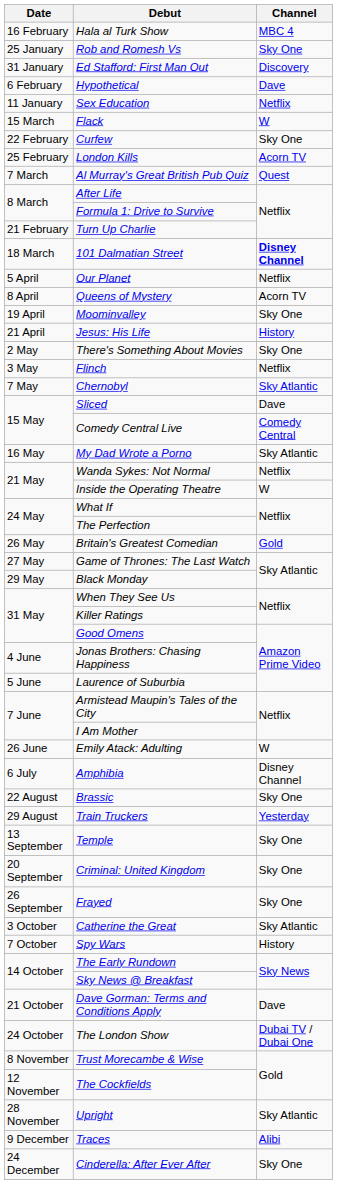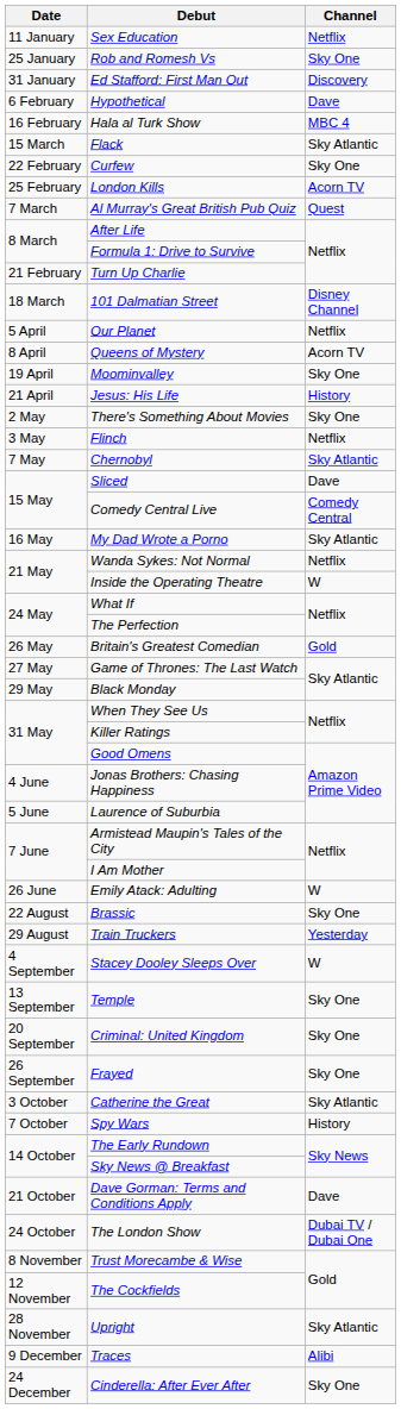 <table class="wikitable">
 <tr>
 <th width=90>Date</th>
 <th width=250>Debut</th>
 <th width=100>Channel</th>
 </tr>
 <tr>
-<td>16 February</td>
-<td><em>Hala al Turk Show</em></td>
-<td><a href='#'>MBC 4</a></td>
+<td>11 January</td>
+<td><em><a href='#'>Sex Education</a></em></td>
+<td><a href='#'>Netflix</a></td>
 </tr>
 <tr>
 <td>25 January</td>
 <td><em><a href='#'>Rob and Romesh Vs</a></em></td>
 <td><a href='#'>Sky One</a></td>
 </tr>
 <tr>
 <td>31 January</td>
 <td><em><a href='#'>Ed Stafford: First Man Out</a></em></td>
 <td><a href='#'>Discovery</a></td>
 </tr>
 <tr>
 <td>6 February</td>
 <td><em><a href='#'>Hypothetical</a></em></td>
 <td><a href='#'>Dave</a></td>
 </tr>
 <tr>
-<td>11 January</td>
-<td><em><a href='#'>Sex Education</a></em></td>
-<td><a href='#'>Netflix</a></td>
+<td>16 February</td>
+<td><em>Hala al Turk Show</em></td>
+<td><a href='#'>MBC 4</a></td>
 </tr>
 <tr>
 <td>15 March</td>
 <td><em><a href='#'>Flack</a></em></td>
-<td><a href='#'>W</a></td>
+<td>Sky Atlantic</td>
 </tr>
 <tr>
 <td>22 February</td>
 <td><em><a href='#'>Curfew</a></em></td>
 <td>Sky One</td>
 </tr>
 <tr>
 <td>25 February</td>
 <td><em><a href='#'>London Kills</a></em></td>
 <td><a href='#'>Acorn TV</a></td>
 </tr>
 <tr>
 <td>7 March</td>
 <td><em><a href='#'>Al Murray's Great British Pub Quiz</a></em></td>
 <td><a href='#'>Quest</a></td>
 </tr>
 <tr>
 <td rowspan=2>8 March</td>
 <td><em><a href='#'>After Life</a></em></td>
 <td rowspan=3>Netflix</td>
 </tr>
 <tr>
 <td><em><a href='#'>Formula 1: Drive to Survive</a></em></td>
 </tr>
 <tr>
 <td>21 February</td>
 <td><em><a href='#'>Turn Up Charlie</a></em></td>
 </tr>
 <tr>
 <td>18 March</td>
 <td><em><a href='#'>101 Dalmatian Street</a></em></td>
-<td><strong><a href='#'>Disney Channel</a></strong></td>
+<td><a href='#'>Disney Channel</a></td>
 </tr>
 <tr>
 <td>5 April</td>
 <td><em><a href='#'>Our Planet</a></em></td>
 <td>Netflix</td>
 </tr>
 <tr>
 <td>8 April</td>
 <td><em><a href='#'>Queens of Mystery</a></em></td>
 <td>Acorn TV</td>
 </tr>
 <tr>
 <td>19 April</td>
 <td><em><a href='#'>Moominvalley</a></em></td>
 <td>Sky One</td>
 </tr>
 <tr>
 <td>21 April</td>
 <td><em><a href='#'>Jesus: His Life</a></em></td>
 <td><a href='#'>History</a></td>
 </tr>
 <tr>
 <td>2 May</td>
 <td><em>There's Something About Movies</em></td>
 <td>Sky One</td>
 </tr>
 <tr>
 <td>3 May</td>
 <td><em><a href='#'>Flinch</a></em></td>
 <td>Netflix</td>
 </tr>
 <tr>
 <td>7 May</td>
 <td><em><a href='#'>Chernobyl</a></em></td>
 <td><a href='#'>Sky Atlantic</a></td>
 </tr>
 <tr>
 <td rowspan="2">15 May</td>
 <td><em><a href='#'>Sliced</a></em></td>
 <td>Dave</td>
 </tr>
 <tr>
 <td><em>Comedy Central Live</em></td>
 <td><a href='#'>Comedy Central</a></td>
 </tr>
 <tr>
 <td>16 May</td>
 <td><em><a href='#'>My Dad Wrote a Porno</a></em></td>
 <td>Sky Atlantic</td>
 </tr>
 <tr>
 <td rowspan="2">21 May</td>
 <td><em>Wanda Sykes: Not Normal</em></td>
 <td>Netflix</td>
 </tr>
 <tr>
 <td><em>Inside the Operating Theatre</em></td>
 <td>W</td>
 </tr>
 <tr>
 <td rowspan="2">24 May</td>
 <td><em>What If</em></td>
 <td rowspan="2">Netflix</td>
 </tr>
 <tr>
 <td><em>The Perfection</em></td>
 </tr>
 <tr>
 <td>26 May</td>
 <td><em>Britain's Greatest Comedian</em></td>
 <td><a href='#'>Gold</a></td>
 </tr>
 <tr>
 <td>27 May</td>
 <td><em>Game of Thrones: The Last Watch</em></td>
 <td rowspan="2">Sky Atlantic</td>
 </tr>
 <tr>
 <td>29 May</td>
 <td><em>Black Monday</em></td>
 </tr>
 <tr>
 <td rowspan="3">31 May</td>
 <td><em>When They See Us</em></td>
 <td rowspan="2">Netflix</td>
 </tr>
 <tr>
 <td><em>Killer Ratings</em></td>
 </tr>
 <tr>
 <td><em><a href='#'>Good Omens</a></em></td>
 <td rowspan="3"><a href='#'>Amazon Prime Video</a></td>
 </tr>
 <tr>
 <td>4 June</td>
 <td><em>Jonas Brothers: Chasing Happiness</em></td>
 </tr>
 <tr>
 <td>5 June</td>
 <td><em>Laurence of Suburbia</em></td>
 </tr>
 <tr>
 <td rowspan="2">7 June</td>
 <td><em>Armistead Maupin's Tales of the City</em></td>
 <td rowspan="2">Netflix</td>
 </tr>
 <tr>
 <td><em>I Am Mother</em></td>
 </tr>
 <tr>
 <td>26 June</td>
 <td><em>Emily Atack: Adulting</em></td>
 <td>W</td>
 </tr>
 <tr>
-<td>6 July</td>
-<td><em><a href='#'>Amphibia</a></em></td>
-<td>Disney Channel</td>
-</tr>
-<tr>
 <td>22 August</td>
 <td><em><a href='#'>Brassic</a></em></td>
 <td>Sky One</td>
 </tr>
 <tr>
 <td>29 August</td>
 <td><em><a href='#'>Train Truckers</a></em></td>
 <td><a href='#'>Yesterday</a></td>
+</tr>
+<tr>
+<td>4 September</td>
+<td><em><a href='#'>Stacey Dooley Sleeps Over</a></em></td>
+<td>W</td>
 </tr>
 <tr>
 <td>13 September</td>
 <td><em><a href='#'>Temple</a></em></td>
 <td>Sky One</td>
 </tr>
 <tr>
 <td>20 September</td>
 <td><em><a href='#'>Criminal: United Kingdom</a></em></td>
 <td>Sky One</td>
 </tr>
 <tr>
 <td>26 September</td>
 <td><em><a href='#'>Frayed</a></em></td>
 <td>Sky One</td>
 </tr>
 <tr>
 <td>3 October</td>
 <td><em><a href='#'>Catherine the Great</a></em></td>
 <td>Sky Atlantic</td>
 </tr>
 <tr>
 <td>7 October</td>
 <td><em><a href='#'>Spy Wars</a></em></td>
 <td>History</td>
 </tr>
 <tr>
 <td rowspan="2">14 October</td>
 <td><em><a href='#'>The Early Rundown</a></em></td>
 <td rowspan="2"><a href='#'>Sky News</a></td>
 </tr>
 <tr>
 <td><em><a href='#'>Sky News @ Breakfast</a></em></td>
 </tr>
 <tr>
 <td>21 October</td>
 <td><em><a href='#'>Dave Gorman: Terms and Conditions Apply</a></em></td>
 <td>Dave</td>
 </tr>
 <tr>
 <td>24 October</td>
 <td><em>The London Show</em></td>
 <td><a href='#'>Dubai TV</a> / <a href='#'>Dubai One</a></td>
 </tr>
 <tr>
 <td>8 November</td>
 <td><em><a href='#'>Trust Morecambe & Wise</a></em></td>
 <td rowspan="2">Gold</td>
 </tr>
 <tr>
 <td>12 November</td>
 <td><em><a href='#'>The Cockfields</a></em></td>
 </tr>
 <tr>
 <td>28 November</td>
 <td><em><a href='#'>Upright</a></em></td>
 <td>Sky Atlantic</td>
 </tr>
 <tr>
 <td>9 December</td>
 <td><em><a href='#'>Traces</a></em></td>
 <td><a href='#'>Alibi</a></td>
 </tr>
 <tr>
 <td>24 December</td>
 <td><em><a href='#'>Cinderella: After Ever After</a></em></td>
 <td>Sky One</td>
 </tr>
 </table>
